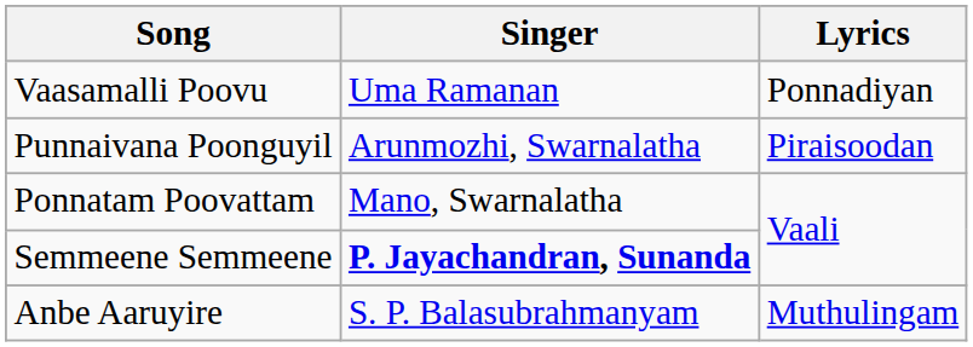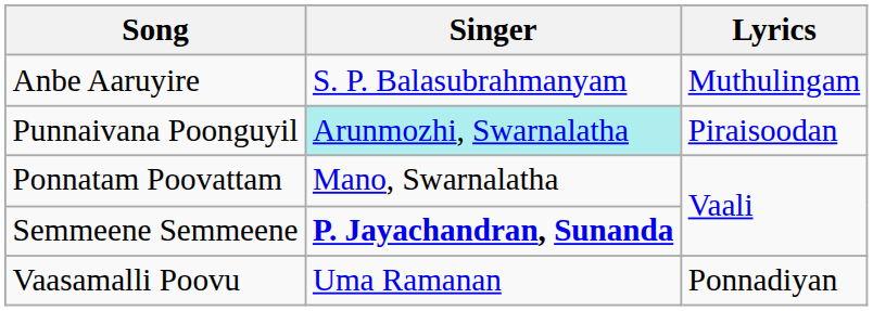 <table class="wikitable";>
 <tr>
 <th>Song</th>
 <th>Singer</th>
 <th>Lyrics</th>
 </tr>
 <tr>
-<td>Vaasamalli Poovu</td>
-<td><a href='#'>Uma Ramanan</a></td>
-<td>Ponnadiyan</td>
+<td>Anbe Aaruyire</td>
+<td><a href='#'>S. P. Balasubrahmanyam</a></td>
+<td><a href='#'>Muthulingam</a></td>
 </tr>
 <tr>
 <td>Punnaivana Poonguyil</td>
-<td><a href='#'>Arunmozhi</a>, <a href='#'>Swarnalatha</a></td>
+<td style="background: paleturquoise;"><a href='#'>Arunmozhi</a>, <a href='#'>Swarnalatha</a></td>
 <td><a href='#'>Piraisoodan</a></td>
 </tr>
 <tr>
 <td>Ponnatam Poovattam</td>
 <td><a href='#'>Mano</a>, Swarnalatha</td>
 <td rowspan=2><a href='#'>Vaali</a></td>
 </tr>
 <tr>
 <td>Semmeene Semmeene</td>
 <td><strong><a href='#'>P. Jayachandran</a>, <a href='#'>Sunanda</a></strong></td>
 </tr>
 <tr>
-<td>Anbe Aaruyire</td>
-<td><a href='#'>S. P. Balasubrahmanyam</a></td>
-<td><a href='#'>Muthulingam</a></td>
+<td>Vaasamalli Poovu</td>
+<td><a href='#'>Uma Ramanan</a></td>
+<td>Ponnadiyan</td>
 </tr>
 </table>
